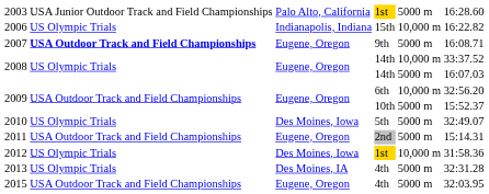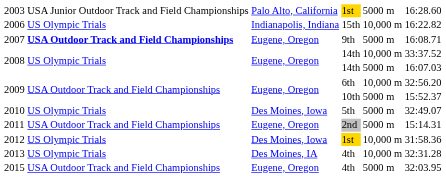 <table>
 <tr>
 <td>2003</td>
 <td>USA Junior Outdoor Track and Field Championships</td>
 <td><a href='#'>Palo Alto, California</a></td>
 <td style="background:gold;">1st</td>
 <td>5000 m</td>
 <td>16:28.60</td>
 </tr>
 <tr>
 <td>2006</td>
 <td><a href='#'>US Olympic Trials</a></td>
 <td><a href='#'>Indianapolis, Indiana</a></td>
 <td>15th</td>
 <td>10,000 m</td>
 <td>16:22.82</td>
 </tr>
 <tr>
 <td>2007</td>
 <td><strong><a href='#'>USA Outdoor Track and Field Championships</a></strong></td>
 <td><a href='#'>Eugene, Oregon</a></td>
 <td>9th</td>
 <td>5000 m</td>
 <td>16:08.71</td>
 </tr>
 <tr>
 <td rowspan=2>2008</td>
 <td rowspan=2><a href='#'>US Olympic Trials</a></td>
 <td rowspan=2><a href='#'>Eugene, Oregon</a></td>
 <td>14th</td>
 <td>10,000 m</td>
 <td>33:37.52</td>
 </tr>
 <tr>
 <td>14th</td>
 <td>5000 m</td>
 <td>16:07.03</td>
 </tr>
 <tr>
 <td rowspan=2>2009</td>
 <td rowspan=2><a href='#'>USA Outdoor Track and Field Championships</a></td>
 <td rowspan=2><a href='#'>Eugene, Oregon</a></td>
 <td>6th</td>
 <td>10,000 m</td>
 <td>32:56.20</td>
 </tr>
 <tr>
 <td>10th</td>
 <td>5000 m</td>
 <td>15:52.37</td>
 </tr>
 <tr>
 <td>2010</td>
 <td><a href='#'>US Olympic Trials</a></td>
 <td><a href='#'>Des Moines, Iowa</a></td>
 <td>5th</td>
 <td>5000 m</td>
 <td>32:49.07</td>
 </tr>
 <tr>
 <td>2011</td>
 <td><a href='#'>USA Outdoor Track and Field Championships</a></td>
 <td><a href='#'>Eugene, Oregon</a></td>
 <td style="background:silver;">2nd</td>
 <td>5000 m</td>
 <td>15:14.31</td>
 </tr>
 <tr>
 <td>2012</td>
 <td><a href='#'>US Olympic Trials</a></td>
 <td><a href='#'>Des Moines, Iowa</a></td>
 <td style="background:gold;">1st</td>
 <td>10,000 m</td>
 <td>31:58.36</td>
 </tr>
 <tr>
 <td>2013</td>
 <td><a href='#'>US Olympic Trials</a></td>
 <td><a href='#'>Des Moines, IA</a></td>
 <td>4th</td>
-<td>5000 m</td>
+<td>10,000 m</td>
 <td>32:31.28</td>
 </tr>
 <tr>
 <td>2015</td>
 <td><a href='#'>USA Outdoor Track and Field Championships</a></td>
 <td><a href='#'>Eugene, Oregon</a></td>
 <td>4th</td>
 <td>5000 m</td>
 <td>32:03.95</td>
 </tr>
 </table>
